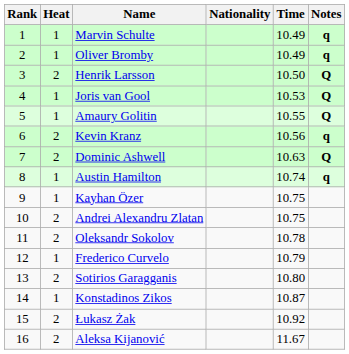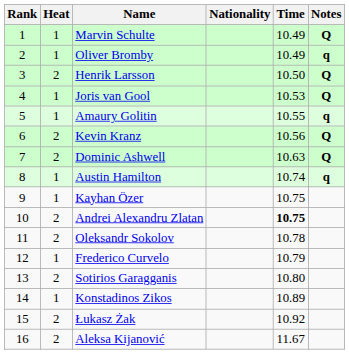 <table class="wikitable sortable" style="text-align:center">
 <tr>
 <th>Rank</th>
 <th>Heat</th>
 <th>Name</th>
 <th>Nationality</th>
 <th>Time</th>
 <th>Notes</th>
 </tr>
 <tr bgcolor=ccffcc>
 <td>1</td>
 <td>1</td>
 <td align=left><a href='#'>Marvin Schulte</a></td>
 <td align=left></td>
 <td>10.49</td>
-<td><strong>q</strong></td>
+<td><strong>Q</strong></td>
 </tr>
 <tr bgcolor=ccffcc>
 <td>2</td>
 <td>1</td>
 <td align=left><a href='#'>Oliver Bromby</a></td>
 <td align=left></td>
 <td>10.49</td>
 <td><strong>q</strong></td>
 </tr>
 <tr bgcolor=ccffcc>
 <td>3</td>
 <td>2</td>
 <td align=left><a href='#'>Henrik Larsson</a></td>
 <td align=left></td>
 <td>10.50</td>
 <td><strong>Q</strong></td>
 </tr>
 <tr bgcolor=ccffcc>
 <td>4</td>
 <td>1</td>
 <td align=left><a href='#'>Joris van Gool</a></td>
 <td align=left></td>
 <td>10.53</td>
 <td><strong>Q</strong></td>
 </tr>
 <tr bgcolor=ddffdd>
 <td>5</td>
 <td>1</td>
 <td align=left><a href='#'>Amaury Golitin</a></td>
 <td align=left></td>
 <td>10.55</td>
-<td><strong>Q</strong></td>
+<td><strong>q</strong></td>
 </tr>
 <tr bgcolor=ccffcc>
 <td>6</td>
 <td>2</td>
 <td align=left><a href='#'>Kevin Kranz</a></td>
 <td align=left></td>
 <td>10.56</td>
-<td><strong>q</strong></td>
+<td><strong>Q</strong></td>
 </tr>
 <tr bgcolor=ccffcc>
 <td>7</td>
 <td>2</td>
 <td align=left><a href='#'>Dominic Ashwell</a></td>
 <td align=left></td>
 <td>10.63</td>
 <td><strong>Q</strong></td>
 </tr>
 <tr bgcolor=ddffdd>
 <td>8</td>
 <td>1</td>
 <td align=left><a href='#'>Austin Hamilton</a></td>
 <td align=left></td>
 <td>10.74</td>
 <td><strong>q</strong></td>
 </tr>
 <tr>
 <td>9</td>
 <td>1</td>
 <td align=left><a href='#'>Kayhan Özer</a></td>
 <td align=left></td>
 <td>10.75</td>
 <td></td>
 </tr>
 <tr>
 <td>10</td>
 <td>2</td>
 <td align=left><a href='#'>Andrei Alexandru Zlatan</a></td>
 <td align=left></td>
-<td>10.75</td>
+<td><strong>10.75</strong></td>
 <td></td>
 </tr>
 <tr>
 <td>11</td>
 <td>2</td>
 <td align=left><a href='#'>Oleksandr Sokolov</a></td>
 <td align=left></td>
 <td>10.78</td>
 <td></td>
 </tr>
 <tr>
 <td>12</td>
 <td>1</td>
 <td align=left><a href='#'>Frederico Curvelo</a></td>
 <td align=left></td>
 <td>10.79</td>
 <td></td>
 </tr>
 <tr>
 <td>13</td>
 <td>2</td>
 <td align=left><a href='#'>Sotirios Garagganis</a></td>
 <td align=left></td>
 <td>10.80</td>
 <td></td>
 </tr>
 <tr>
 <td>14</td>
 <td>1</td>
 <td align=left><a href='#'>Konstadinos Zikos</a></td>
 <td align=left></td>
-<td>10.87</td>
+<td>10.89</td>
 <td></td>
 </tr>
 <tr>
 <td>15</td>
 <td>2</td>
 <td align=left><a href='#'>Łukasz Żak</a></td>
 <td align=left></td>
 <td>10.92</td>
 <td></td>
 </tr>
 <tr>
 <td>16</td>
 <td>2</td>
 <td align=left><a href='#'>Aleksa Kijanović</a></td>
 <td align=left></td>
 <td>11.67</td>
 <td></td>
 </tr>
 </table>
